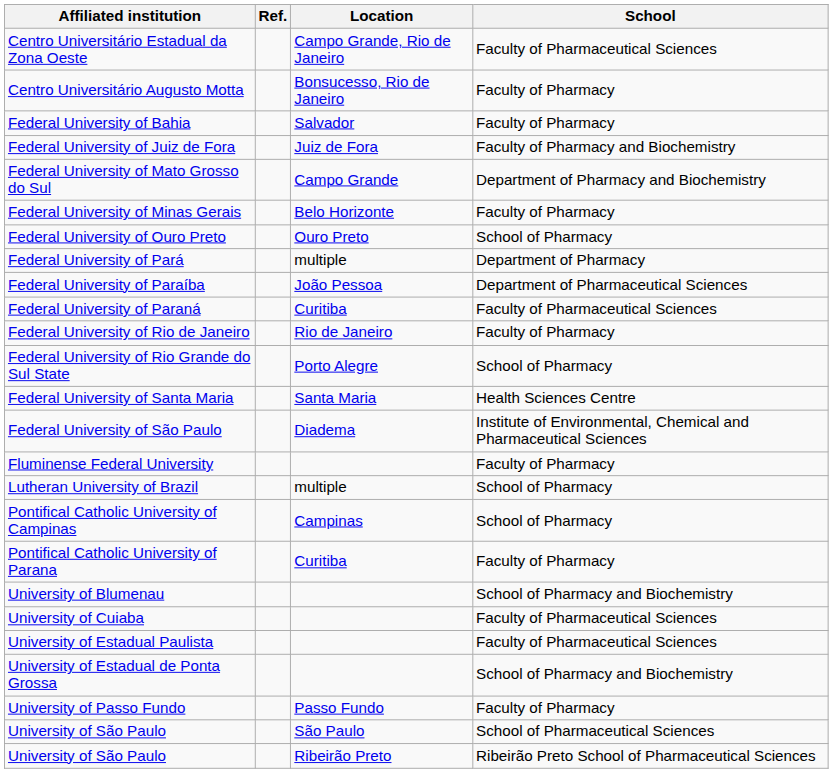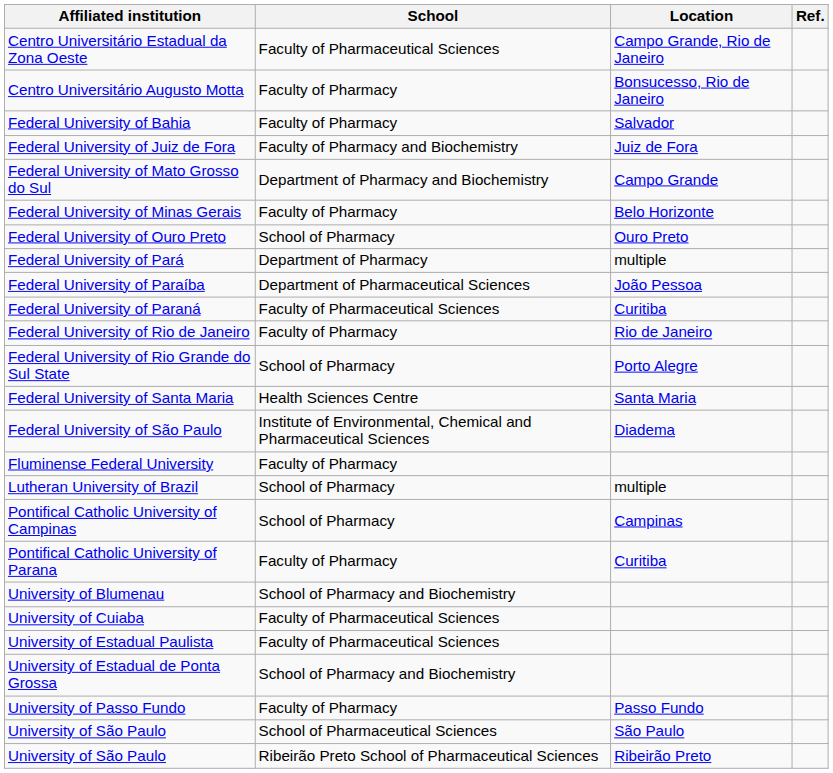 <table class="wikitable sortable">
 <tr>
 <th>Affiliated institution</th>
+<th>School</th>
+<th>Location</th>
 <th>Ref.</th>
-<th>Location</th>
-<th>School</th>
 </tr>
 <tr>
 <td><a href='#'>Centro Universitário Estadual da Zona Oeste</a></td>
+<td>Faculty of Pharmaceutical Sciences</td>
+<td><a href='#'>Campo Grande, Rio de Janeiro</a></td>
 <td></td>
-<td><a href='#'>Campo Grande, Rio de Janeiro</a></td>
-<td>Faculty of Pharmaceutical Sciences</td>
 </tr>
 <tr>
 <td><a href='#'>Centro Universitário Augusto Motta</a></td>
+<td>Faculty of Pharmacy</td>
+<td><a href='#'>Bonsucesso, Rio de Janeiro</a></td>
 <td></td>
-<td><a href='#'>Bonsucesso, Rio de Janeiro</a></td>
-<td>Faculty of Pharmacy</td>
 </tr>
 <tr>
 <td><a href='#'>Federal University of Bahia</a></td>
+<td>Faculty of Pharmacy</td>
+<td><a href='#'>Salvador</a></td>
 <td></td>
-<td><a href='#'>Salvador</a></td>
-<td>Faculty of Pharmacy</td>
 </tr>
 <tr>
 <td><a href='#'>Federal University of Juiz de Fora</a></td>
+<td>Faculty of Pharmacy and Biochemistry</td>
+<td><a href='#'>Juiz de Fora</a></td>
 <td></td>
-<td><a href='#'>Juiz de Fora</a></td>
-<td>Faculty of Pharmacy and Biochemistry</td>
 </tr>
 <tr>
 <td><a href='#'>Federal University of Mato Grosso do Sul</a></td>
+<td>Department of Pharmacy and Biochemistry</td>
+<td><a href='#'>Campo Grande</a></td>
 <td></td>
-<td><a href='#'>Campo Grande</a></td>
-<td>Department of Pharmacy and Biochemistry</td>
 </tr>
 <tr>
 <td><a href='#'>Federal University of Minas Gerais</a></td>
+<td>Faculty of Pharmacy</td>
+<td><a href='#'>Belo Horizonte</a></td>
 <td></td>
-<td><a href='#'>Belo Horizonte</a></td>
-<td>Faculty of Pharmacy</td>
 </tr>
 <tr>
 <td><a href='#'>Federal University of Ouro Preto</a></td>
+<td>School of Pharmacy</td>
+<td><a href='#'>Ouro Preto</a></td>
 <td></td>
-<td><a href='#'>Ouro Preto</a></td>
-<td>School of Pharmacy</td>
 </tr>
 <tr>
 <td><a href='#'>Federal University of Pará</a></td>
+<td>Department of Pharmacy</td>
+<td>multiple</td>
 <td></td>
-<td>multiple</td>
-<td>Department of Pharmacy</td>
 </tr>
 <tr>
 <td><a href='#'>Federal University of Paraíba</a></td>
+<td>Department of Pharmaceutical Sciences</td>
+<td><a href='#'>João Pessoa</a></td>
 <td></td>
-<td><a href='#'>João Pessoa</a></td>
-<td>Department of Pharmaceutical Sciences</td>
 </tr>
 <tr>
 <td><a href='#'>Federal University of Paraná</a></td>
+<td>Faculty of Pharmaceutical Sciences</td>
+<td><a href='#'>Curitiba</a></td>
 <td></td>
-<td><a href='#'>Curitiba</a></td>
-<td>Faculty of Pharmaceutical Sciences</td>
 </tr>
 <tr>
 <td><a href='#'>Federal University of Rio de Janeiro</a></td>
+<td>Faculty of Pharmacy</td>
+<td><a href='#'>Rio de Janeiro</a></td>
 <td></td>
-<td><a href='#'>Rio de Janeiro</a></td>
-<td>Faculty of Pharmacy</td>
 </tr>
 <tr>
 <td><a href='#'>Federal University of Rio Grande do Sul State</a></td>
+<td>School of Pharmacy</td>
+<td><a href='#'>Porto Alegre</a></td>
 <td></td>
-<td><a href='#'>Porto Alegre</a></td>
-<td>School of Pharmacy</td>
 </tr>
 <tr>
 <td><a href='#'>Federal University of Santa Maria</a></td>
+<td>Health Sciences Centre</td>
+<td><a href='#'>Santa Maria</a></td>
 <td></td>
-<td><a href='#'>Santa Maria</a></td>
-<td>Health Sciences Centre</td>
 </tr>
 <tr>
 <td><a href='#'>Federal University of São Paulo</a></td>
+<td>Institute of Environmental, Chemical and Pharmaceutical Sciences</td>
+<td><a href='#'>Diadema</a></td>
 <td></td>
-<td><a href='#'>Diadema</a></td>
-<td>Institute of Environmental, Chemical and Pharmaceutical Sciences</td>
 </tr>
 <tr>
 <td><a href='#'>Fluminense Federal University</a></td>
+<td>Faculty of Pharmacy</td>
 <td></td>
 <td></td>
-<td>Faculty of Pharmacy</td>
 </tr>
 <tr>
 <td><a href='#'>Lutheran University of Brazil</a></td>
+<td>School of Pharmacy</td>
+<td>multiple</td>
 <td></td>
-<td>multiple</td>
-<td>School of Pharmacy</td>
 </tr>
 <tr>
 <td><a href='#'>Pontifical Catholic University of Campinas</a></td>
+<td>School of Pharmacy</td>
+<td><a href='#'>Campinas</a></td>
 <td></td>
-<td><a href='#'>Campinas</a></td>
-<td>School of Pharmacy</td>
 </tr>
 <tr>
 <td><a href='#'>Pontifical Catholic University of Parana</a></td>
+<td>Faculty of Pharmacy</td>
+<td><a href='#'>Curitiba</a></td>
 <td></td>
-<td><a href='#'>Curitiba</a></td>
-<td>Faculty of Pharmacy</td>
 </tr>
 <tr>
 <td><a href='#'>University of Blumenau</a></td>
+<td>School of Pharmacy and Biochemistry</td>
 <td></td>
 <td></td>
-<td>School of Pharmacy and Biochemistry</td>
 </tr>
 <tr>
 <td><a href='#'>University of Cuiaba</a></td>
+<td>Faculty of Pharmaceutical Sciences</td>
 <td></td>
 <td></td>
-<td>Faculty of Pharmaceutical Sciences</td>
 </tr>
 <tr>
 <td><a href='#'>University of Estadual Paulista</a></td>
+<td>Faculty of Pharmaceutical Sciences</td>
 <td></td>
 <td></td>
-<td>Faculty of Pharmaceutical Sciences</td>
 </tr>
 <tr>
 <td><a href='#'>University of Estadual de Ponta Grossa</a></td>
+<td>School of Pharmacy and Biochemistry</td>
 <td></td>
 <td></td>
-<td>School of Pharmacy and Biochemistry</td>
 </tr>
 <tr>
 <td><a href='#'>University of Passo Fundo</a></td>
+<td>Faculty of Pharmacy</td>
+<td><a href='#'>Passo Fundo</a></td>
 <td></td>
-<td><a href='#'>Passo Fundo</a></td>
-<td>Faculty of Pharmacy</td>
 </tr>
 <tr>
 <td><a href='#'>University of São Paulo</a></td>
+<td>School of Pharmaceutical Sciences</td>
+<td><a href='#'>São Paulo</a></td>
 <td></td>
-<td><a href='#'>São Paulo</a></td>
-<td>School of Pharmaceutical Sciences</td>
 </tr>
 <tr>
 <td><a href='#'>University of São Paulo</a></td>
+<td>Ribeirão Preto School of Pharmaceutical Sciences</td>
+<td><a href='#'>Ribeirão Preto</a></td>
 <td></td>
-<td><a href='#'>Ribeirão Preto</a></td>
-<td>Ribeirão Preto School of Pharmaceutical Sciences</td>
 </tr>
 </table>
